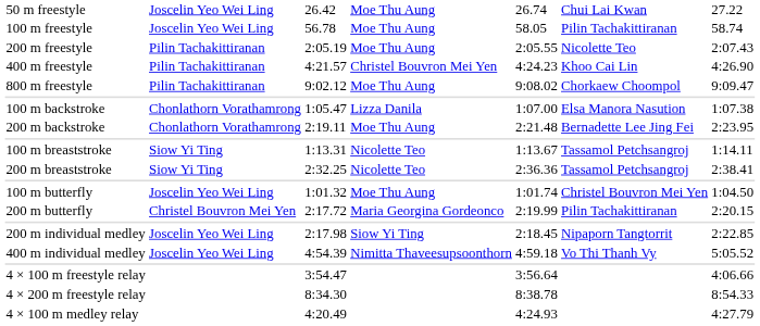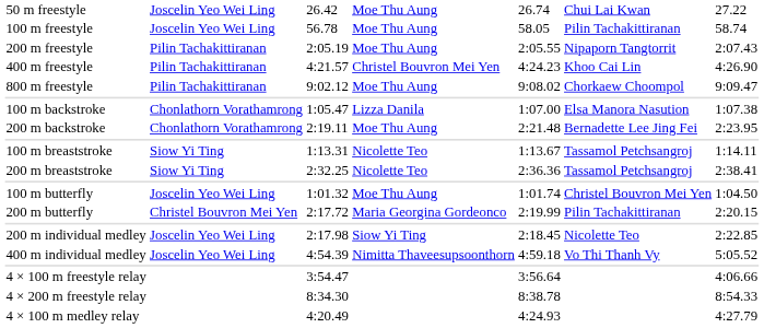 <table>
 <tr>
 <td>50 m freestyle</td>
 <td> <a href='#'>Joscelin Yeo Wei Ling</a></td>
 <td>26.42</td>
 <td> <a href='#'>Moe Thu Aung</a></td>
 <td>26.74</td>
 <td> <a href='#'>Chui Lai Kwan</a></td>
 <td>27.22</td>
 </tr>
 <tr>
 <td>100 m freestyle</td>
 <td> <a href='#'>Joscelin Yeo Wei Ling</a></td>
 <td>56.78</td>
 <td> <a href='#'>Moe Thu Aung</a></td>
 <td>58.05</td>
 <td> <a href='#'>Pilin Tachakittiranan</a></td>
 <td>58.74</td>
 </tr>
 <tr>
 <td>200 m freestyle</td>
 <td> <a href='#'>Pilin Tachakittiranan</a></td>
 <td>2:05.19</td>
 <td> <a href='#'>Moe Thu Aung</a></td>
 <td>2:05.55</td>
-<td> <a href='#'>Nicolette Teo</a></td>
+<td> <a href='#'>Nipaporn Tangtorrit</a></td>
 <td>2:07.43</td>
 </tr>
 <tr>
 <td>400 m freestyle</td>
 <td> <a href='#'>Pilin Tachakittiranan</a></td>
 <td>4:21.57</td>
 <td> <a href='#'>Christel Bouvron Mei Yen</a></td>
 <td>4:24.23</td>
 <td> <a href='#'>Khoo Cai Lin</a></td>
 <td>4:26.90</td>
 </tr>
 <tr>
 <td>800 m freestyle</td>
 <td> <a href='#'>Pilin Tachakittiranan</a></td>
 <td>9:02.12</td>
 <td> <a href='#'>Moe Thu Aung</a></td>
 <td>9:08.02</td>
 <td> <a href='#'>Chorkaew Choompol</a></td>
 <td>9:09.47</td>
 </tr>
 <tr bgcolor=#DDDDDD>
 <td colspan=7></td>
 </tr>
 <tr>
 <td>100 m backstroke</td>
 <td> <a href='#'>Chonlathorn Vorathamrong</a></td>
 <td>1:05.47</td>
 <td> <a href='#'>Lizza Danila</a></td>
 <td>1:07.00</td>
 <td> <a href='#'>Elsa Manora Nasution</a></td>
 <td>1:07.38</td>
 </tr>
 <tr>
 <td>200 m backstroke</td>
 <td> <a href='#'>Chonlathorn Vorathamrong</a></td>
 <td>2:19.11</td>
 <td> <a href='#'>Moe Thu Aung</a></td>
 <td>2:21.48</td>
 <td> <a href='#'>Bernadette Lee Jing Fei</a></td>
 <td>2:23.95</td>
 </tr>
 <tr bgcolor=#DDDDDD>
 <td colspan=7></td>
 </tr>
 <tr>
 <td>100 m breaststroke</td>
 <td> <a href='#'>Siow Yi Ting</a></td>
 <td>1:13.31</td>
 <td> <a href='#'>Nicolette Teo</a></td>
 <td>1:13.67</td>
 <td> <a href='#'>Tassamol Petchsangroj</a></td>
 <td>1:14.11</td>
 </tr>
 <tr>
 <td>200 m breaststroke</td>
 <td> <a href='#'>Siow Yi Ting</a></td>
 <td>2:32.25</td>
 <td> <a href='#'>Nicolette Teo</a></td>
 <td>2:36.36</td>
 <td> <a href='#'>Tassamol Petchsangroj</a></td>
 <td>2:38.41</td>
 </tr>
 <tr bgcolor=#DDDDDD>
 <td colspan=7></td>
 </tr>
 <tr>
 <td>100 m butterfly</td>
 <td> <a href='#'>Joscelin Yeo Wei Ling</a></td>
 <td>1:01.32</td>
 <td> <a href='#'>Moe Thu Aung</a></td>
 <td>1:01.74</td>
 <td> <a href='#'>Christel Bouvron Mei Yen</a></td>
 <td>1:04.50</td>
 </tr>
 <tr>
 <td>200 m butterfly</td>
 <td> <a href='#'>Christel Bouvron Mei Yen</a></td>
 <td>2:17.72</td>
 <td> <a href='#'>Maria Georgina Gordeonco</a></td>
 <td>2:19.99</td>
 <td> <a href='#'>Pilin Tachakittiranan</a></td>
 <td>2:20.15</td>
 </tr>
 <tr bgcolor=#DDDDDD>
 <td colspan=7></td>
 </tr>
 <tr>
 <td>200 m individual medley</td>
 <td> <a href='#'>Joscelin Yeo Wei Ling</a></td>
 <td>2:17.98</td>
 <td> <a href='#'>Siow Yi Ting</a></td>
 <td>2:18.45</td>
-<td> <a href='#'>Nipaporn Tangtorrit</a></td>
+<td> <a href='#'>Nicolette Teo</a></td>
 <td>2:22.85</td>
 </tr>
 <tr>
 <td>400 m individual medley</td>
 <td> <a href='#'>Joscelin Yeo Wei Ling</a></td>
 <td>4:54.39</td>
 <td> <a href='#'>Nimitta Thaveesupsoonthorn</a></td>
 <td>4:59.18</td>
 <td> <a href='#'>Vo Thi Thanh Vy</a></td>
 <td>5:05.52</td>
 </tr>
 <tr bgcolor=#DDDDDD>
 <td colspan=7></td>
 </tr>
 <tr>
 <td>4 × 100 m freestyle relay</td>
 <td></td>
 <td>3:54.47</td>
 <td></td>
 <td>3:56.64</td>
 <td></td>
 <td>4:06.66</td>
 </tr>
 <tr>
 <td>4 × 200 m freestyle relay</td>
 <td></td>
 <td>8:34.30</td>
 <td></td>
 <td>8:38.78</td>
 <td></td>
 <td>8:54.33</td>
 </tr>
 <tr>
 <td>4 × 100 m medley relay</td>
 <td></td>
 <td>4:20.49</td>
 <td></td>
 <td>4:24.93</td>
 <td></td>
 <td>4:27.79</td>
 </tr>
 </table>
